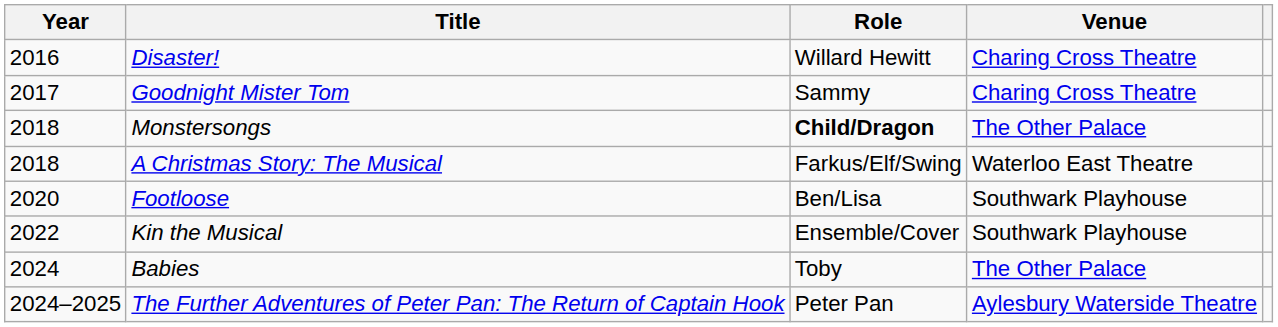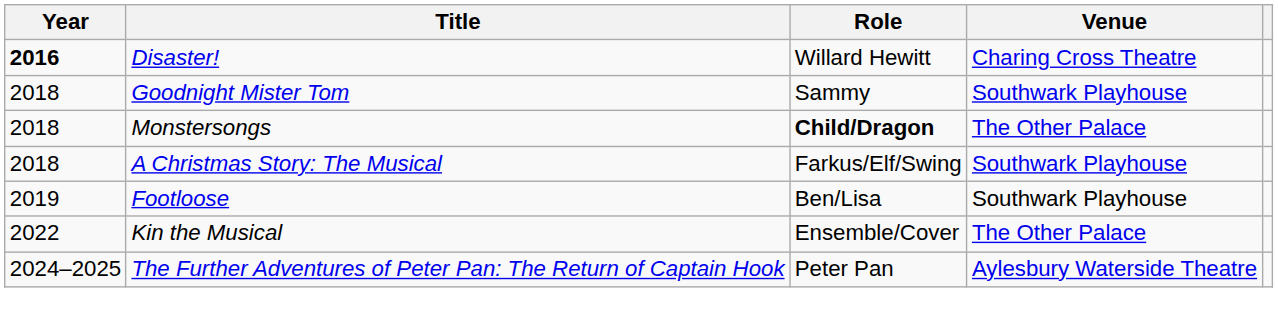 <table class="wikitable sortable">
 <tr>
 <th>Year</th>
 <th>Title</th>
 <th>Role</th>
 <th>Venue</th>
 <th class="unsortable"></th>
 </tr>
 <tr>
-<td>2016</td>
+<td><strong>2016</strong></td>
 <td><em><a href='#'>Disaster!</a></em></td>
 <td>Willard Hewitt</td>
 <td><a href='#'>Charing Cross Theatre</a></td>
 <td align="center"></td>
 </tr>
 <tr>
-<td>2017</td>
+<td>2018</td>
 <td><em><a href='#'>Goodnight Mister Tom</a></em></td>
 <td>Sammy</td>
-<td><a href='#'>Charing Cross Theatre</a></td>
+<td><a href='#'>Southwark Playhouse</a></td>
 <td align="center"></td>
 </tr>
 <tr>
 <td>2018</td>
 <td><em>Monstersongs</em></td>
 <td><strong>Child/Dragon</strong></td>
 <td><a href='#'>The Other Palace</a></td>
 <td align="center"></td>
 </tr>
 <tr>
 <td>2018</td>
 <td><em><a href='#'>A Christmas Story: The Musical</a></em></td>
 <td>Farkus/Elf/Swing</td>
-<td>Waterloo East Theatre</td>
+<td><a href='#'>Southwark Playhouse</a></td>
 <td align="center"></td>
 </tr>
 <tr>
-<td>2020</td>
+<td>2019</td>
 <td><em><a href='#'>Footloose</a></em></td>
 <td>Ben/Lisa</td>
 <td>Southwark Playhouse</td>
 <td align="center"></td>
 </tr>
 <tr>
 <td>2022</td>
 <td><em>Kin the Musical</em></td>
 <td>Ensemble/Cover</td>
-<td>Southwark Playhouse</td>
-<td align="center"></td>
-</tr>
-<tr>
-<td>2024</td>
-<td><em>Babies</em></td>
-<td>Toby</td>
 <td><a href='#'>The Other Palace</a></td>
 <td align="center"></td>
 </tr>
 <tr>
 <td>2024–2025</td>
 <td><em><a href='#'>The Further Adventures of Peter Pan: The Return of Captain Hook</a></em></td>
 <td>Peter Pan</td>
 <td><a href='#'>Aylesbury Waterside Theatre</a></td>
 <td align="center"></td>
 </tr>
 </table>
